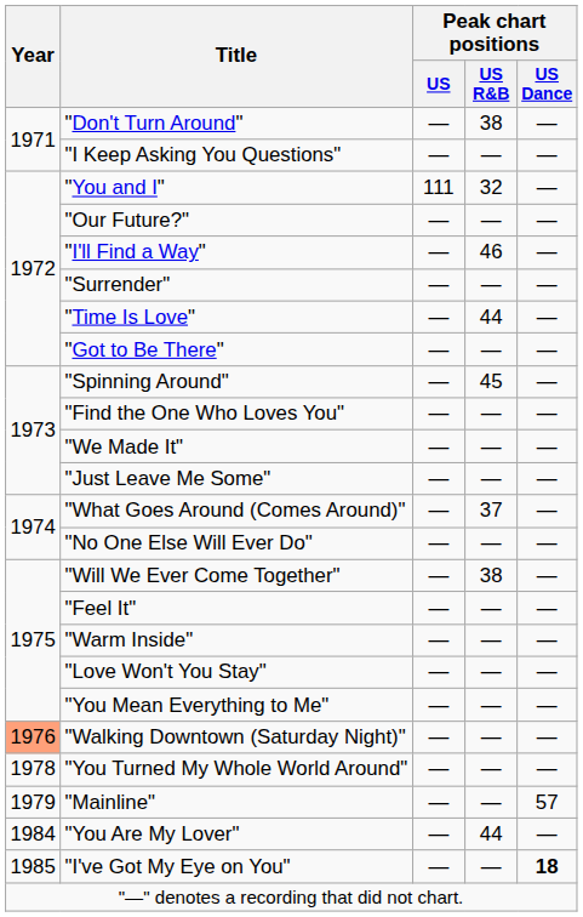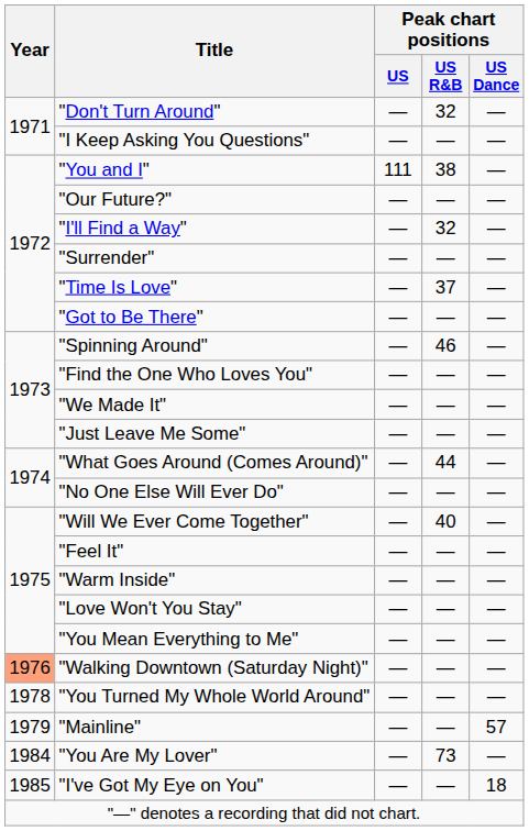 <table class="wikitable" style="text-align:center;">
 <tr>
 <th rowspan="2">Year</th>
 <th rowspan="2">Title</th>
 <th colspan="4">Peak chart positions</th>
 </tr>
 <tr style="font-size:smaller;">
 <th width="35"><a href='#'>US</a><br></th>
 <th width="35"><a href='#'>US R&B</a><br></th>
 <th width="35"><a href='#'>US Dance</a><br></th>
 </tr>
 <tr>
 <td rowspan="2">1971</td>
 <td align="left">"<a href='#'>Don't Turn Around</a>"</td>
 <td>—</td>
-<td>38</td>
+<td>32</td>
 <td>—</td>
 </tr>
 <tr>
 <td align="left">"I Keep Asking You Questions"</td>
 <td>—</td>
 <td>—</td>
 <td>—</td>
 </tr>
 <tr>
 <td rowspan="6">1972</td>
 <td align="left">"<a href='#'>You and I</a>"</td>
 <td>111</td>
-<td>32</td>
+<td>38</td>
 <td>—</td>
 </tr>
 <tr>
 <td align="left">"Our Future?"</td>
 <td>—</td>
 <td>—</td>
 <td>—</td>
 </tr>
 <tr>
 <td align="left">"<a href='#'>I'll Find a Way</a>"</td>
 <td>—</td>
-<td>46</td>
+<td>32</td>
 <td>—</td>
 </tr>
 <tr>
 <td align="left">"Surrender"</td>
 <td>—</td>
 <td>—</td>
 <td>—</td>
 </tr>
 <tr>
 <td align="left">"<a href='#'>Time Is Love</a>"</td>
 <td>—</td>
-<td>44</td>
+<td>37</td>
 <td>—</td>
 </tr>
 <tr>
 <td align="left">"<a href='#'>Got to Be There</a>"</td>
 <td>—</td>
 <td>—</td>
 <td>—</td>
 </tr>
 <tr>
 <td rowspan="4">1973</td>
 <td align="left">"Spinning Around"</td>
 <td>—</td>
-<td>45</td>
+<td>46</td>
 <td>—</td>
 </tr>
 <tr>
 <td align="left">"Find the One Who Loves You"</td>
 <td>—</td>
 <td>—</td>
 <td>—</td>
 </tr>
 <tr>
 <td align="left">"We Made It"</td>
 <td>—</td>
 <td>—</td>
 <td>—</td>
 </tr>
 <tr>
 <td align="left">"Just Leave Me Some"</td>
 <td>—</td>
 <td>—</td>
 <td>—</td>
 </tr>
 <tr>
 <td rowspan="2">1974</td>
 <td align="left">"What Goes Around (Comes Around)"</td>
 <td>—</td>
-<td>37</td>
+<td>44</td>
 <td>—</td>
 </tr>
 <tr>
 <td align="left">"No One Else Will Ever Do"</td>
 <td>—</td>
 <td>—</td>
 <td>—</td>
 </tr>
 <tr>
 <td rowspan="5">1975</td>
 <td align="left">"Will We Ever Come Together"</td>
 <td>—</td>
-<td>38</td>
+<td>40</td>
 <td>—</td>
 </tr>
 <tr>
 <td align="left">"Feel It"</td>
 <td>—</td>
 <td>—</td>
 <td>—</td>
 </tr>
 <tr>
 <td align="left">"Warm Inside"</td>
 <td>—</td>
 <td>—</td>
 <td>—</td>
 </tr>
 <tr>
 <td align="left">"Love Won't You Stay"</td>
 <td>—</td>
 <td>—</td>
 <td>—</td>
 </tr>
 <tr>
 <td align="left">"You Mean Everything to Me"</td>
 <td>—</td>
 <td>—</td>
 <td>—</td>
 </tr>
 <tr>
 <td rowspan="1" style="background: lightsalmon;">1976</td>
 <td align="left">"Walking Downtown (Saturday Night)"</td>
 <td>—</td>
 <td>—</td>
 <td>—</td>
 </tr>
 <tr>
 <td rowspan="1">1978</td>
 <td align="left">"You Turned My Whole World Around"</td>
 <td>—</td>
 <td>—</td>
 <td>—</td>
 </tr>
 <tr>
 <td rowspan="1">1979</td>
 <td align="left">"Mainline"</td>
 <td>—</td>
 <td>—</td>
 <td>57</td>
 </tr>
 <tr>
 <td rowspan="1">1984</td>
 <td align="left">"You Are My Lover"</td>
 <td>—</td>
-<td>44</td>
+<td>73</td>
 <td>—</td>
 </tr>
 <tr>
 <td rowspan="1">1985</td>
 <td align="left">"I've Got My Eye on You"</td>
 <td>—</td>
 <td>—</td>
-<td><strong>18</strong></td>
+<td>18</td>
 </tr>
 <tr>
 <td colspan="15" style="font-size:90%">"—" denotes a recording that did not chart.</td>
 </tr>
 </table>
